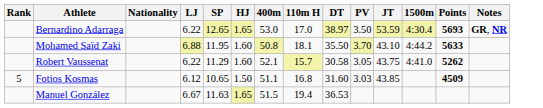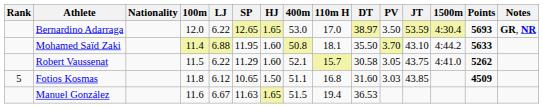 <table class="wikitable sortable" style="text-align:center">
 <tr>
 <th>Rank</th>
 <th>Athlete</th>
 <th>Nationality</th>
+<th>100m</th>
 <th>LJ</th>
 <th>SP</th>
 <th>HJ</th>
 <th>400m</th>
 <th>110m H</th>
 <th>DT</th>
 <th>PV</th>
 <th>JT</th>
 <th>1500m</th>
 <th>Points</th>
 <th>Notes</th>
 </tr>
 <tr>
 <td></td>
 <td align=left><a href='#'>Bernardino Adarraga</a></td>
 <td align=left></td>
+<td>12.0</td>
 <td>6.22</td>
 <td bgcolor=#F2F5A9>12.65</td>
 <td bgcolor=#F2F5A9>1.65</td>
 <td>53.0</td>
 <td>17.0</td>
 <td bgcolor=#F2F5A9>38.97</td>
 <td>3.50</td>
 <td bgcolor=#F2F5A9>53.59</td>
 <td bgcolor=#F2F5A9>4:30.4</td>
 <td><strong>5693</strong></td>
 <td><strong>GR</strong>, <strong><a href='#'>NR</a></strong></td>
 </tr>
 <tr>
 <td></td>
 <td align=left><a href='#'>Mohamed Saïd Zaki</a></td>
 <td align=left></td>
+<td bgcolor=#F2F5A9>11.4</td>
 <td bgcolor=#F2F5A9>6.88</td>
 <td>11.95</td>
 <td>1.60</td>
 <td bgcolor=#F2F5A9>50.8</td>
 <td>18.1</td>
 <td>35.50</td>
 <td bgcolor=#F2F5A9>3.70</td>
 <td>43.10</td>
 <td>4:44.2</td>
 <td><strong>5633</strong></td>
 <td></td>
 </tr>
 <tr>
 <td></td>
 <td align=left><a href='#'>Robert Vaussenat</a></td>
 <td align=left></td>
+<td>11.5</td>
 <td>6.22</td>
 <td>11.29</td>
 <td>1.60</td>
 <td>52.1</td>
 <td bgcolor=#F2F5A9>15.7</td>
 <td>30.58</td>
 <td>3.05</td>
 <td>43.75</td>
 <td>4:41.0</td>
 <td><strong>5262</strong></td>
 <td></td>
 </tr>
 <tr>
 <td>5</td>
 <td align=left><a href='#'>Fotios Kosmas</a></td>
 <td align=left></td>
+<td>11.8</td>
 <td>6.12</td>
 <td>10.65</td>
 <td>1.50</td>
 <td>51.1</td>
 <td>16.8</td>
 <td>31.60</td>
 <td>3.03</td>
 <td>43.85</td>
 <td></td>
 <td><strong>4509</strong></td>
 <td></td>
 </tr>
 <tr>
 <td></td>
 <td align=left><a href='#'>Manuel González</a></td>
 <td align=left></td>
+<td>11.6</td>
 <td>6.67</td>
 <td>11.63</td>
 <td bgcolor=#F2F5A9>1.65</td>
 <td>51.5</td>
 <td>19.4</td>
 <td>36.53</td>
 <td></td>
 <td></td>
 <td></td>
 <td><strong></strong></td>
 <td></td>
 </tr>
 </table>
